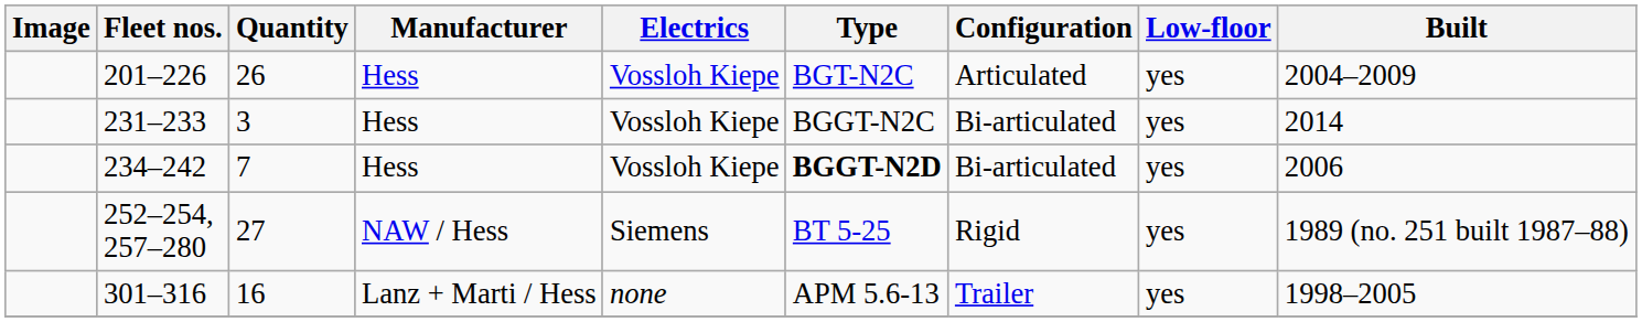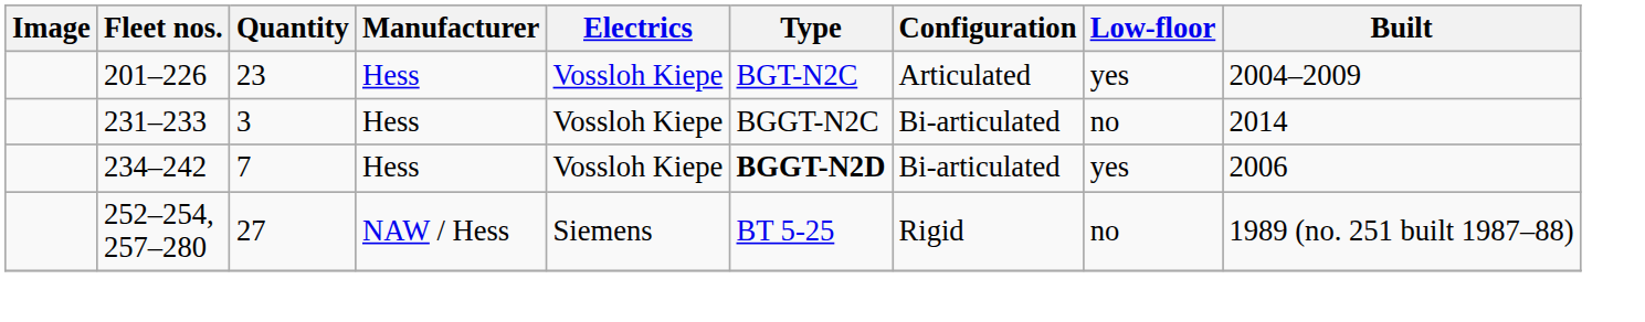 <table class="wikitable sortable">
 <tr style="background:#E0E0E0;">
 <th>Image</th>
 <th>Fleet nos.</th>
 <th>Quantity</th>
 <th>Manufacturer</th>
 <th><a href='#'>Electrics</a></th>
 <th>Type</th>
 <th>Configuration</th>
 <th><a href='#'>Low-floor</a></th>
 <th>Built</th>
 </tr>
 <tr>
 <td></td>
 <td>201–226</td>
-<td>26</td>
+<td>23</td>
 <td><a href='#'>Hess</a></td>
 <td><a href='#'>Vossloh Kiepe</a></td>
 <td><a href='#'>BGT-N2C</a></td>
 <td>Articulated</td>
 <td>yes</td>
 <td>2004–2009</td>
 </tr>
 <tr>
 <td></td>
 <td>231–233</td>
 <td>3</td>
 <td>Hess</td>
 <td>Vossloh Kiepe</td>
 <td>BGGT-N2C</td>
 <td>Bi-articulated</td>
-<td>yes</td>
+<td>no</td>
 <td>2014</td>
 </tr>
 <tr>
 <td></td>
 <td>234–242</td>
 <td>7</td>
 <td>Hess</td>
 <td>Vossloh Kiepe</td>
 <td><strong>BGGT-N2D</strong></td>
 <td>Bi-articulated</td>
 <td>yes</td>
 <td>2006</td>
 </tr>
 <tr>
 <td></td>
 <td>252–254, <br>257–280</td>
 <td>27</td>
 <td><a href='#'>NAW</a> / Hess</td>
 <td>Siemens</td>
 <td><a href='#'>BT 5-25</a></td>
 <td>Rigid</td>
-<td>yes</td>
+<td>no</td>
 <td>1989 (no. 251 built 1987–88)</td>
-</tr>
-<tr>
-<td></td>
-<td>301–316</td>
-<td>16</td>
-<td>Lanz + Marti / Hess</td>
-<td><em>none</em></td>
-<td>APM 5.6-13</td>
-<td><a href='#'>Trailer</a></td>
-<td>yes</td>
-<td>1998–2005</td>
 </tr>
 <tr>
 </tr>
 </table>
